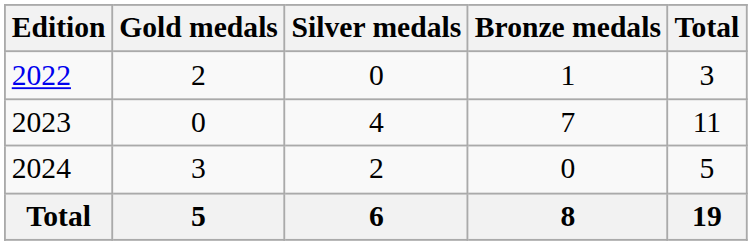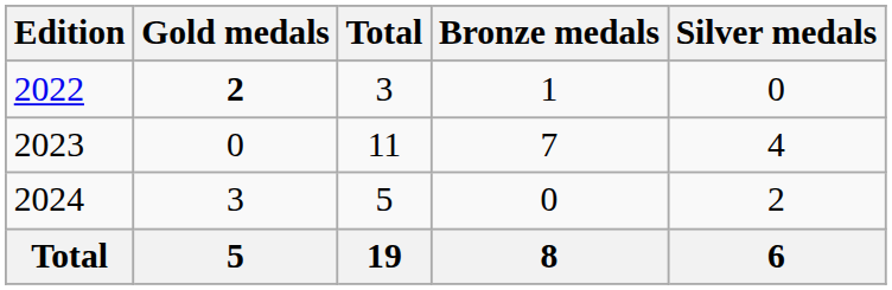 <table class="wikitable">
 <tr>
 <th>Edition</th>
 <th>Gold medals</th>
+<th>Total</th>
+<th>Bronze medals</th>
 <th>Silver medals</th>
-<th>Bronze medals</th>
-<th>Total</th>
 </tr>
 <tr>
 <td><a href='#'>2022</a></td>
-<td style="text-align:center;">2</td>
+<td style="text-align:center;"><strong>2</strong></td>
+<td style="text-align:center;">3</td>
+<td style="text-align:center;">1</td>
 <td style="text-align:center;">0</td>
-<td style="text-align:center;">1</td>
-<td style="text-align:center;">3</td>
 </tr>
 <tr>
 <td>2023</td>
 <td style="text-align:center;">0</td>
+<td style="text-align:center;">11</td>
+<td style="text-align:center;">7</td>
 <td style="text-align:center;">4</td>
-<td style="text-align:center;">7</td>
-<td style="text-align:center;">11</td>
 </tr>
 <tr>
 <td>2024</td>
 <td style="text-align:center;">3</td>
+<td style="text-align:center;">5</td>
+<td style="text-align:center;">0</td>
 <td style="text-align:center;">2</td>
-<td style="text-align:center;">0</td>
-<td style="text-align:center;">5</td>
 </tr>
 <tr>
 <th>Total</th>
 <th style="text-align:center;">5</th>
+<th style="text-align:center;">19</th>
+<th style="text-align:center;">8</th>
 <th style="text-align:center;">6</th>
-<th style="text-align:center;">8</th>
-<th style="text-align:center;">19</th>
 </tr>
 </table>
